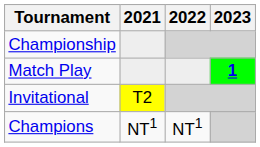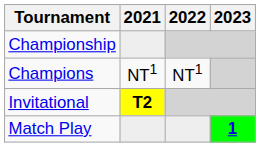 <table class="wikitable" style="text-align:center;">
 <tr>
 <th>Tournament</th>
 <th>2021</th>
 <th>2022</th>
 <th>2023</th>
 </tr>
 <tr>
 <td align="left"><a href='#'>Championship</a></td>
 <td style="background:#eeeeee;"></td>
 <td colspan=2 style="background:#D3D3D3;"></td>
 </tr>
 <tr>
+<td align="left"><a href='#'>Champions</a></td>
+<td>NT<sup>1</sup></td>
+<td>NT<sup>1</sup></td>
+<td colspan=1 style="background:#D3D3D3;"></td>
+</tr>
+<tr>
+<td align="left"><a href='#'>Invitational</a></td>
+<td style="background:yellow;"><strong>T2</strong></td>
+<td colspan=2 style="background:#D3D3D3;"></td>
+</tr>
+<tr>
 <td align="left"><a href='#'>Match Play</a></td>
 <td style="background:#eeeeee;"></td>
 <td style="background:#eeeeee;"></td>
 <td style="background:lime;"><a href='#'><strong>1</strong></a></td>
 </tr>
-<tr>
-<td align="left"><a href='#'>Invitational</a></td>
-<td style="background:yellow;">T2</td>
-<td colspan=2 style="background:#D3D3D3;"></td>
-</tr>
-<tr>
-<td align="left"><a href='#'>Champions</a></td>
-<td>NT<sup>1</sup></td>
-<td>NT<sup>1</sup></td>
-<td colspan=1 style="background:#D3D3D3;"></td>
-</tr>
 </table>
